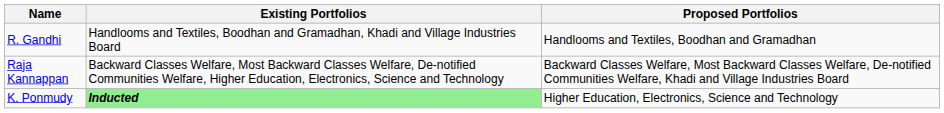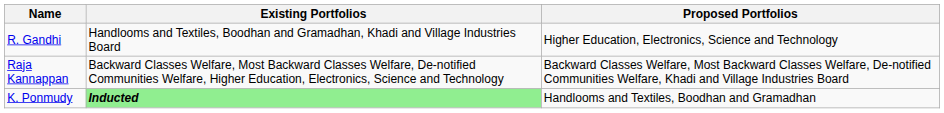 <table class="wikitable sortable" style="text-align:left;"style="font-size: 85%">
 <tr>
 <th>Name</th>
 <th>Existing Portfolios</th>
 <th>Proposed Portfolios</th>
 </tr>
 <tr>
 <td><a href='#'>R. Gandhi</a></td>
 <td Department of Handlooms, Handicrafts, Textiles and Khadi (Tamil Nadu)>Handlooms and Textiles, Boodhan and Gramadhan, Khadi and Village Industries Board</td>
-<td Department of Handlooms, Handicrafts, Textiles and Khadi (Tamil Nadu)>Handlooms and Textiles, Boodhan and Gramadhan</td>
+<td>Higher Education, Electronics, Science and Technology</td>
 </tr>
 <tr>
 <td><a href='#'>Raja Kannappan</a></td>
 <td>Backward Classes Welfare, Most Backward Classes Welfare, De-notified Communities Welfare, Higher Education, Electronics, Science and Technology</td>
 <td>Backward Classes Welfare, Most Backward Classes Welfare, De-notified Communities Welfare, Khadi and Village Industries Board</td>
 </tr>
 <tr>
 <td><a href='#'>K. Ponmudy</a></td>
 <td style="background-color: lightgreen"><strong><em>Inducted</em></strong></td>
-<td>Higher Education, Electronics, Science and Technology</td>
+<td Department of Handlooms, Handicrafts, Textiles and Khadi (Tamil Nadu)>Handlooms and Textiles, Boodhan and Gramadhan</td>
 </tr>
 </table>
